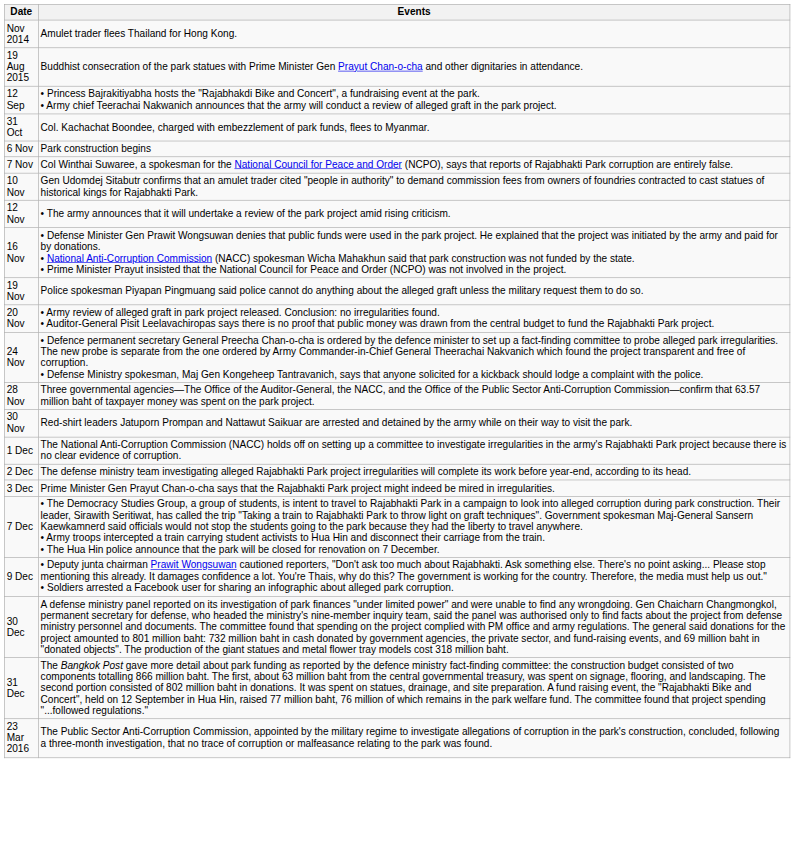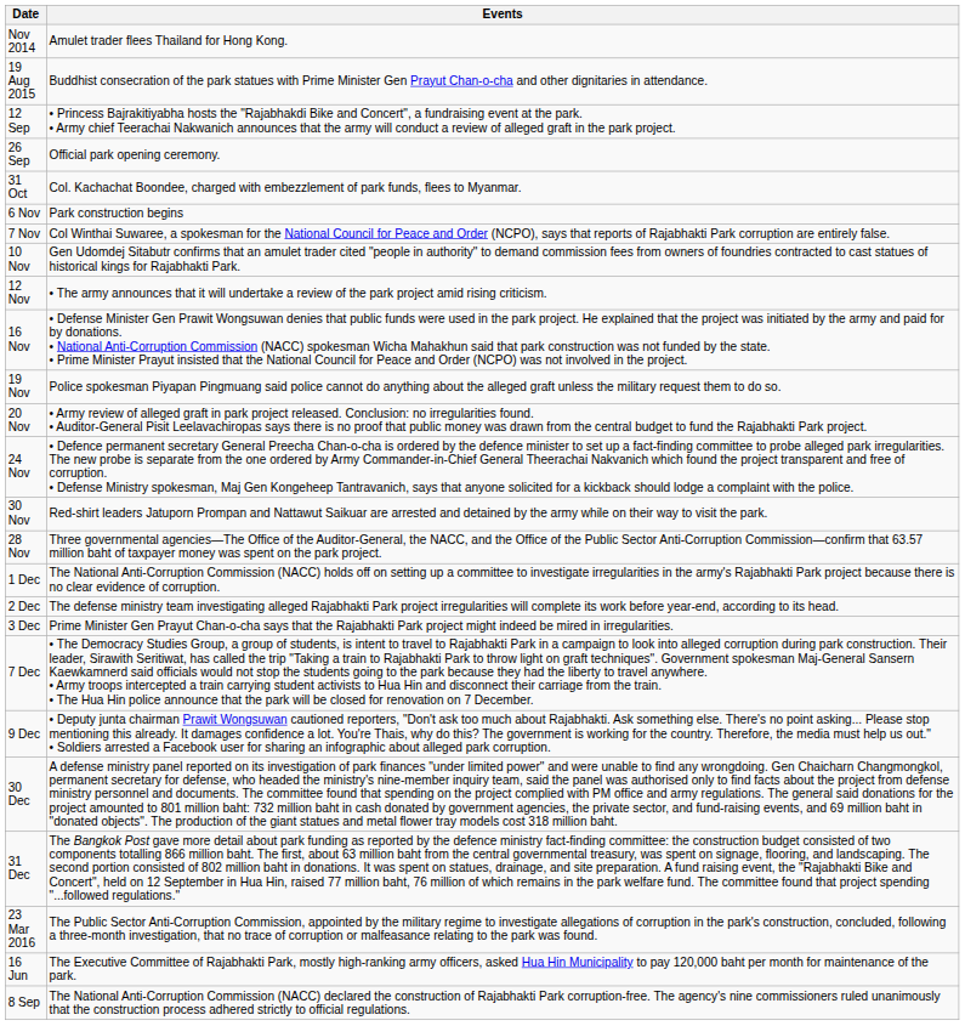 <table class = "wikitable collapsible">
 <tr>
 <th>Date</th>
 <th>Events</th>
 </tr>
 <tr>
 <td>Nov 2014</td>
 <td>Amulet trader flees Thailand for Hong Kong.</td>
 </tr>
 <tr>
 <td>19 Aug 2015</td>
 <td>Buddhist consecration of the park statues with Prime Minister Gen <a href='#'>Prayut Chan-o-cha</a> and other dignitaries in attendance.</td>
 </tr>
 <tr>
 <td>12 Sep</td>
 <td>• Princess Bajrakitiyabha hosts the "Rajabhakdi Bike and Concert", a fundraising event at the park.<br> • Army chief Teerachai Nakwanich announces that the army will conduct a review of alleged graft in the park project.</td>
+</tr>
+<tr>
+<td>26 Sep</td>
+<td>Official park opening ceremony.</td>
 </tr>
 <tr>
 <td>31 Oct</td>
 <td>Col. Kachachat Boondee, charged with embezzlement of park funds, flees to Myanmar.</td>
 </tr>
 <tr>
 <td>6 Nov</td>
 <td>Park construction begins</td>
 </tr>
 <tr>
 <td>7 Nov</td>
 <td>Col Winthai Suwaree, a spokesman for the <a href='#'>National Council for Peace and Order</a> (NCPO), says that reports of Rajabhakti Park corruption are entirely false.</td>
 </tr>
 <tr>
 <td>10 Nov</td>
 <td>Gen Udomdej Sitabutr confirms that an amulet trader cited "people in authority" to demand commission fees from owners of foundries contracted to cast statues of historical kings for Rajabhakti Park.</td>
 </tr>
 <tr>
 <td>12 Nov</td>
 <td>• The army announces that it will undertake a review of the park project amid rising criticism.</td>
 </tr>
 <tr>
 <td>16 Nov</td>
 <td>• Defense Minister Gen Prawit Wongsuwan denies that public funds were used in the park project. He explained that the project was initiated by the army and paid for by donations.<br> • <a href='#'>National Anti-Corruption Commission</a> (NACC) spokesman Wicha Mahakhun said that park construction was not funded by the state.<br> • Prime Minister Prayut insisted that the National Council for Peace and Order (NCPO) was not involved in the project.</td>
 </tr>
 <tr>
 <td>19 Nov</td>
 <td>Police spokesman Piyapan Pingmuang said police cannot do anything about the alleged graft unless the military request them to do so.</td>
 </tr>
 <tr>
 <td>20 Nov</td>
 <td>• Army review of alleged graft in park project released. Conclusion: no irregularities found.<br> • Auditor-General Pisit Leelavachiropas says there is no proof that public money was drawn from the central budget to fund the Rajabhakti Park project.</td>
 </tr>
 <tr>
 <td>24 Nov</td>
 <td>• Defence permanent secretary General Preecha Chan-o-cha is ordered by the defence minister to set up a fact-finding committee to probe alleged park irregularities. The new probe is separate from the one ordered by Army Commander-in-Chief General Theerachai Nakvanich which found the project transparent and free of corruption.<br>• Defense Ministry spokesman, Maj Gen Kongeheep Tantravanich, says that anyone solicited for a kickback should lodge a complaint with the police.</td>
 </tr>
 <tr>
+<td>30 Nov</td>
+<td>Red-shirt leaders Jatuporn Prompan and Nattawut Saikuar are arrested and detained by the army while on their way to visit the park.</td>
+</tr>
+<tr>
 <td>28 Nov</td>
 <td>Three governmental agencies—The Office of the Auditor-General, the NACC, and the Office of the Public Sector Anti-Corruption Commission—confirm that 63.57 million baht of taxpayer money was spent on the park project.</td>
-</tr>
-<tr>
-<td>30 Nov</td>
-<td>Red-shirt leaders Jatuporn Prompan and Nattawut Saikuar are arrested and detained by the army while on their way to visit the park.</td>
 </tr>
 <tr>
 <td>1 Dec</td>
 <td>The National Anti-Corruption Commission (NACC) holds off on setting up a committee to investigate irregularities in the army's Rajabhakti Park project because there is no clear evidence of corruption.</td>
 </tr>
 <tr>
 <td>2 Dec</td>
 <td>The defense ministry team investigating alleged Rajabhakti Park project irregularities will complete its work before year-end, according to its head.</td>
 </tr>
 <tr>
 <td>3 Dec</td>
 <td>Prime Minister Gen Prayut Chan-o-cha says that the Rajabhakti Park project might indeed be mired in irregularities.</td>
 </tr>
 <tr>
 <td>7 Dec</td>
 <td>• The Democracy Studies Group, a group of students, is intent to travel to Rajabhakti Park in a campaign to look into alleged corruption during park construction. Their leader, Sirawith Seritiwat, has called the trip "Taking a train to Rajabhakti Park to throw light on graft techniques". Government spokesman Maj-General Sansern Kaewkamnerd said officials would not stop the students going to the park because they had the liberty to travel anywhere.<br>• Army troops intercepted a train carrying student activists to Hua Hin and disconnect their carriage from the train.<br>• The Hua Hin police announce that the park will be closed for renovation on 7 December.</td>
 </tr>
 <tr>
 <td>9 Dec</td>
 <td>• Deputy junta chairman <a href='#'>Prawit Wongsuwan</a> cautioned reporters, "Don't ask too much about Rajabhakti. Ask something else. There's no point asking... Please stop mentioning this already. It damages confidence a lot. You're Thais, why do this? The government is working for the country. Therefore, the media must help us out."<br>• Soldiers arrested a Facebook user for sharing an infographic about alleged park corruption.</td>
 </tr>
 <tr>
 <td>30 Dec</td>
 <td>A defense ministry panel reported on its investigation of park finances "under limited power" and were unable to find any wrongdoing. Gen Chaicharn Changmongkol, permanent secretary for defense, who headed the ministry's nine-member inquiry team, said the panel was authorised only to find facts about the project from defense ministry personnel and documents. The committee found that spending on the project complied with PM office and army regulations. The general said donations for the project amounted to 801 million baht: 732 million baht in cash donated by government agencies, the private sector, and fund-raising events, and 69 million baht in "donated objects". The production of the giant statues and metal flower tray models cost 318 million baht.</td>
 </tr>
 <tr>
 <td>31 Dec</td>
 <td>The <em>Bangkok Post</em> gave more detail about park funding as reported by the defence ministry fact-finding committee: the construction budget consisted of two components totalling 866 million baht. The first, about 63 million baht from the central governmental treasury, was spent on signage, flooring, and landscaping. The second portion consisted of 802 million baht in donations. It was spent on statues, drainage, and site preparation. A fund raising event, the "Rajabhakti Bike and Concert", held on 12 September in Hua Hin, raised 77 million baht, 76 million of which remains in the park welfare fund. The committee found that project spending "...followed regulations."</td>
 </tr>
 <tr>
 <td>23 Mar 2016</td>
 <td>The Public Sector Anti-Corruption Commission, appointed by the military regime to investigate allegations of corruption in the park's construction, concluded, following a three-month investigation, that no trace of corruption or malfeasance relating to the park was found.</td>
 </tr>
+<tr>
+<td>16 Jun</td>
+<td>The Executive Committee of Rajabhakti Park, mostly high-ranking army officers, asked <a href='#'>Hua Hin Municipality</a> to pay 120,000 baht per month for maintenance of the park.</td>
+</tr>
+<tr>
+<td>8 Sep</td>
+<td>The National Anti-Corruption Commission (NACC) declared the construction of Rajabhakti Park corruption-free. The agency's nine commissioners ruled unanimously that the construction process adhered strictly to official regulations.</td>
+</tr>
 </table>
